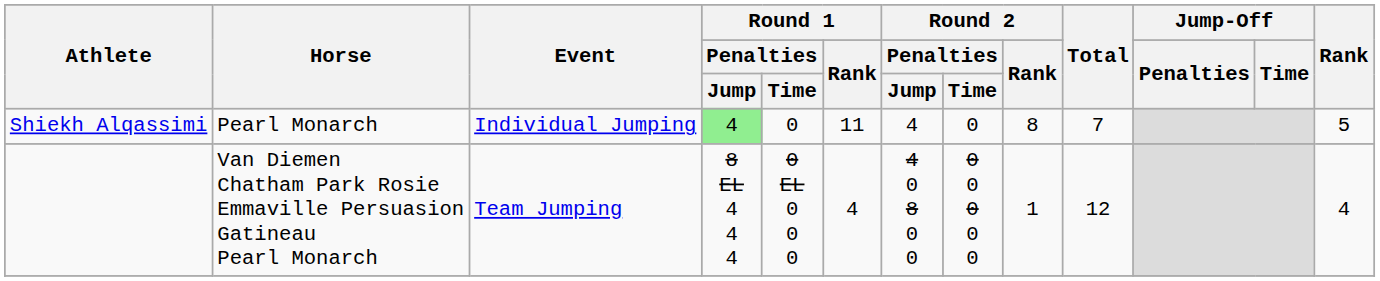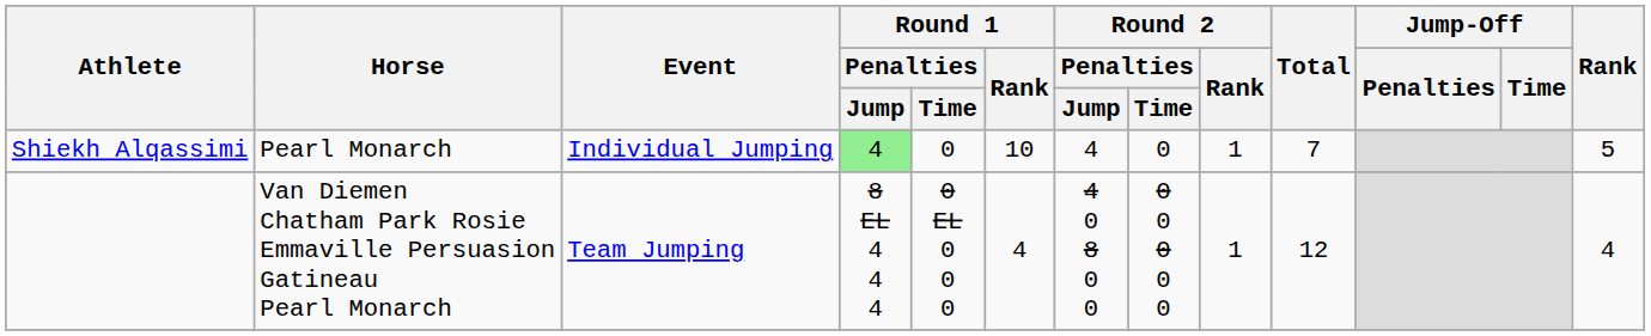 <table class="wikitable" border="1" style="font-size:90%">
 <tr>
 <th rowspan=3>Athlete</th>
 <th rowspan=3>Horse</th>
 <th rowspan=3>Event</th>
 <th colspan=3>Round 1</th>
 <th colspan=3>Round 2</th>
 <th rowspan=3>Total</th>
 <th colspan=2>Jump-Off</th>
 <th rowspan=3>Rank</th>
 </tr>
 <tr>
 <th colspan=2>Penalties</th>
 <th rowspan=2>Rank</th>
 <th colspan=2>Penalties</th>
 <th rowspan=2>Rank</th>
 <th rowspan=2>Penalties</th>
 <th rowspan=2>Time</th>
 </tr>
 <tr>
 <th>Jump</th>
 <th>Time</th>
 <th>Jump</th>
 <th>Time</th>
 </tr>
 <tr>
 <td><a href='#'>Shiekh Alqassimi</a></td>
 <td>Pearl Monarch</td>
 <td><a href='#'>Individual Jumping</a></td>
 <td align=center style="background: lightgreen;">4</td>
 <td align=center>0</td>
-<td align=center>11</td>
+<td align=center>10</td>
 <td align=center>4</td>
 <td align=center>0</td>
-<td align=center>8</td>
+<td align=center>1</td>
 <td align=center>7</td>
 <td colspan=2 bgcolor=#DCDCDC></td>
 <td align=center>5</td>
 </tr>
 <tr>
 <td><br><br><br><br></td>
 <td>Van Diemen<br>Chatham Park Rosie<br>Emmaville Persuasion<br>Gatineau<br>Pearl Monarch</td>
 <td><a href='#'>Team Jumping</a></td>
 <td align=center><s>8</s><br><s>EL</s><br>4<br>4<br>4</td>
 <td align=center><s>0</s><br><s>EL</s><br>0<br>0<br>0</td>
 <td align=center>4</td>
 <td align=center><s>4</s><br>0<br><s>8</s><br>0<br>0</td>
 <td align=center><s>0</s><br>0<br><s>0</s><br>0<br>0</td>
 <td align=center>1</td>
 <td align=center>12</td>
 <td colspan=2 bgcolor=#DCDCDC></td>
 <td align=center>4</td>
 </tr>
 </table>
